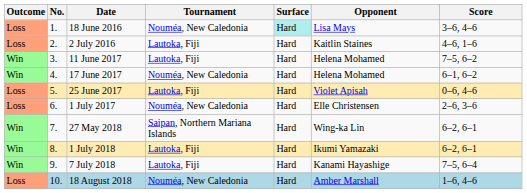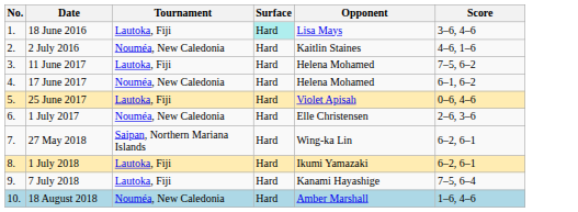 <table class="sortable wikitable">
 <tr>
-<th>Outcome</th>
 <th>No.</th>
 <th width=120>Date</th>
 <th width=200>Tournament</th>
 <th>Surface</th>
 <th width=200>Opponent</th>
 <th width=125>Score</th>
 </tr>
 <tr>
-<td style="background:#ffa07a;">Loss</td>
 <td>1.</td>
 <td>18 June 2016</td>
-<td><a href='#'>Nouméa</a>, New Caledonia</td>
+<td><a href='#'>Lautoka</a>, Fiji</td>
 <td style="background: paleturquoise;">Hard</td>
 <td> <a href='#'>Lisa Mays</a></td>
 <td>3–6, 4–6</td>
 </tr>
 <tr>
-<td style="background:#ffa07a;">Loss</td>
 <td>2.</td>
 <td>2 July 2016</td>
-<td><a href='#'>Lautoka</a>, Fiji</td>
+<td><a href='#'>Nouméa</a>, New Caledonia</td>
 <td>Hard</td>
 <td> Kaitlin Staines</td>
 <td>4–6, 1–6</td>
 </tr>
 <tr>
-<td bgcolor=98fb98>Win</td>
 <td>3.</td>
 <td>11 June 2017</td>
 <td><a href='#'>Lautoka</a>, Fiji</td>
 <td>Hard</td>
 <td> Helena Mohamed</td>
 <td>7–5, 6–2</td>
 </tr>
 <tr>
-<td bgcolor=98fb98>Win</td>
 <td>4.</td>
 <td>17 June 2017</td>
 <td><a href='#'>Nouméa</a>, New Caledonia</td>
 <td>Hard</td>
 <td> Helena Mohamed</td>
 <td>6–1, 6–2</td>
 </tr>
 <tr bgcolor=#ffecb2>
-<td style="background:#ffa07a;">Loss</td>
 <td>5.</td>
 <td>25 June 2017</td>
 <td><a href='#'>Lautoka</a>, Fiji</td>
 <td>Hard</td>
 <td> <a href='#'>Violet Apisah</a></td>
 <td>0–6, 4–6</td>
 </tr>
 <tr>
-<td style="background:#ffa07a;">Loss</td>
 <td>6.</td>
 <td>1 July 2017</td>
 <td><a href='#'>Nouméa</a>, New Caledonia</td>
 <td>Hard</td>
 <td> Elle Christensen</td>
 <td>2–6, 3–6</td>
 </tr>
 <tr>
-<td bgcolor=98fb98>Win</td>
 <td>7.</td>
 <td>27 May 2018</td>
 <td><a href='#'>Saipan</a>, Northern Mariana Islands</td>
 <td>Hard</td>
 <td> Wing-ka Lin</td>
 <td>6–2, 6–1</td>
 </tr>
 <tr bgcolor=#ffecb2>
-<td bgcolor=98fb98>Win</td>
 <td>8.</td>
 <td>1 July 2018</td>
 <td><a href='#'>Lautoka</a>, Fiji</td>
 <td>Hard</td>
 <td> Ikumi Yamazaki</td>
 <td>6–2, 6–1</td>
 </tr>
 <tr>
-<td bgcolor=98fb98>Win</td>
 <td>9.</td>
 <td>7 July 2018</td>
 <td><a href='#'>Lautoka</a>, Fiji</td>
 <td>Hard</td>
 <td> Kanami Hayashige</td>
 <td>7–5, 6–4</td>
 </tr>
 <tr | bgcolor="lightblue">
-<td style="background:#ffa07a;">Loss</td>
 <td>10.</td>
 <td>18 August 2018</td>
 <td><a href='#'>Nouméa</a>, New Caledonia</td>
 <td>Hard</td>
 <td> <a href='#'>Amber Marshall</a></td>
 <td>1–6, 4–6</td>
 </tr>
 </table>
